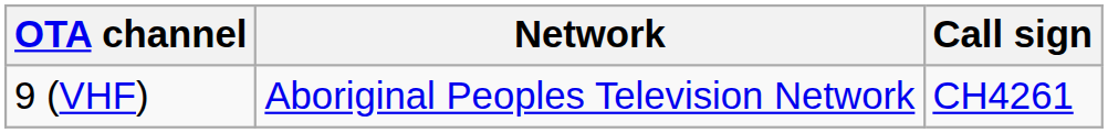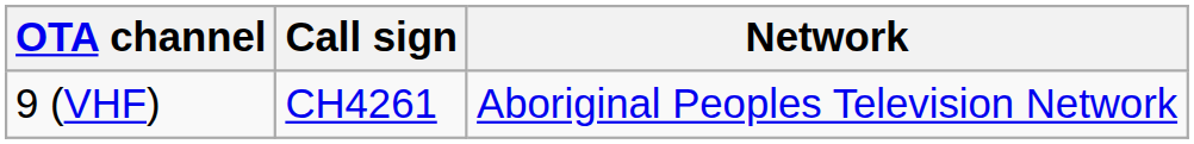 <table class="wikitable sortable">
 <tr>
 <th><a href='#'>OTA</a> channel</th>
+<th>Call sign</th>
 <th>Network</th>
-<th>Call sign</th>
 </tr>
 <tr>
 <td>9 (<a href='#'>VHF</a>)</td>
+<td><a href='#'>CH4261</a></td>
 <td><a href='#'>Aboriginal Peoples Television Network</a></td>
-<td><a href='#'>CH4261</a></td>
 </tr>
 </table>
